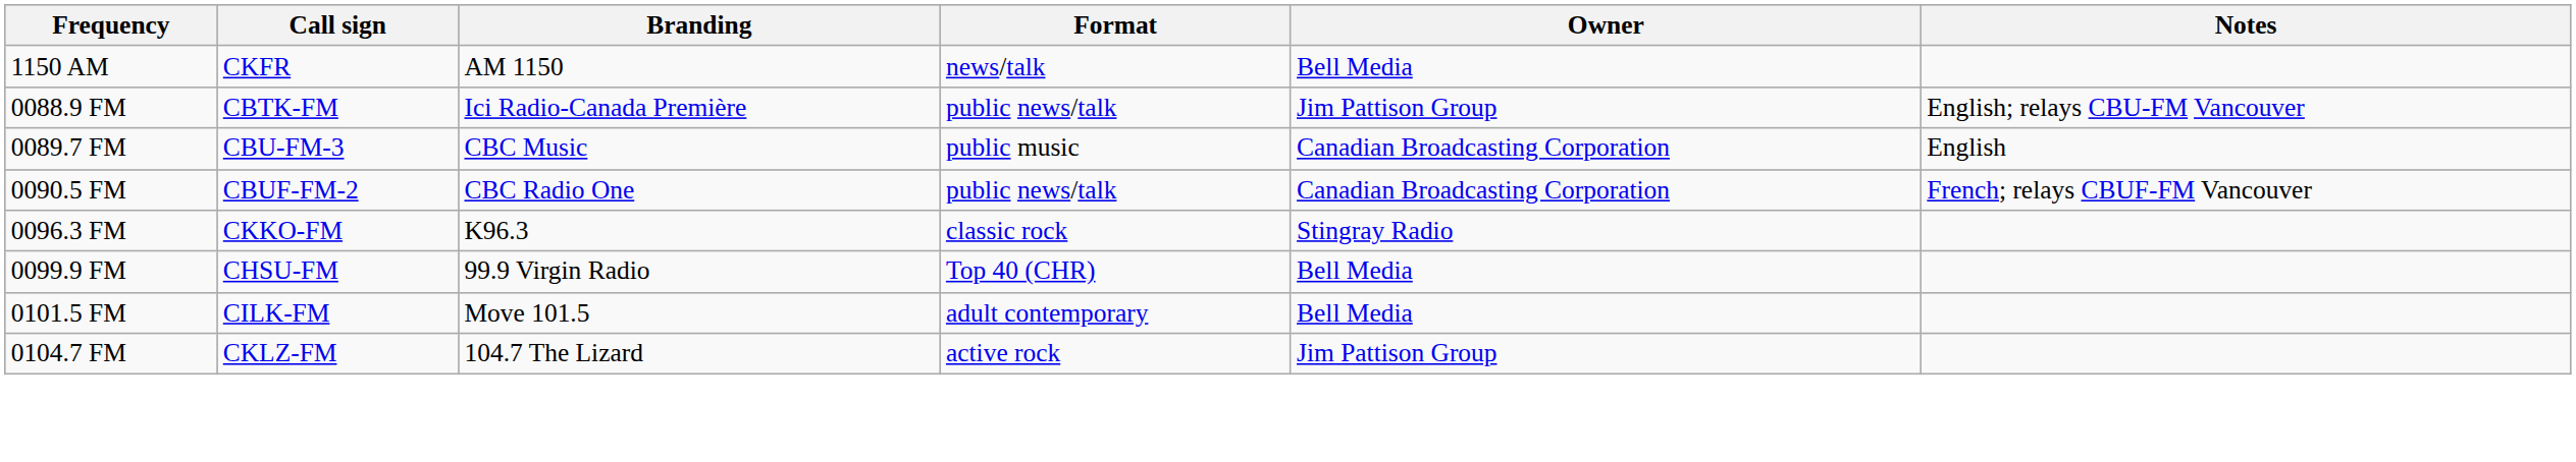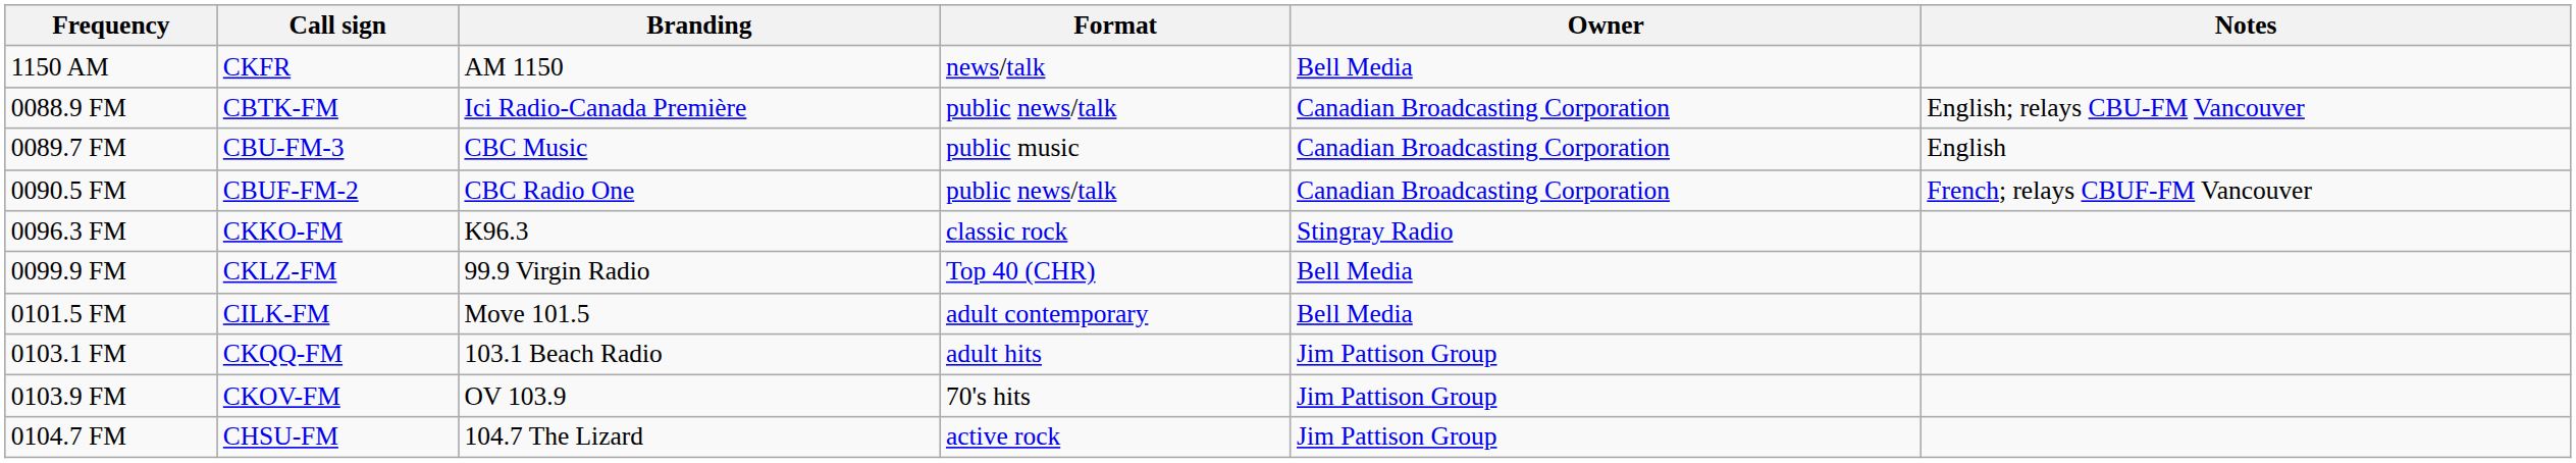 <table class="wikitable sortable"  width="100%">
 <tr>
 <th>Frequency</th>
 <th>Call sign</th>
 <th>Branding</th>
 <th>Format</th>
 <th>Owner</th>
 <th>Notes</th>
 </tr>
 <tr>
 <td>1150 AM</td>
 <td><a href='#'>CKFR</a></td>
 <td>AM 1150</td>
 <td><a href='#'>news</a>/<a href='#'>talk</a></td>
 <td><a href='#'>Bell Media</a></td>
 <td></td>
 </tr>
 <tr>
 <td><span>00</span>88.9 FM</td>
 <td><a href='#'>CBTK-FM</a></td>
 <td><a href='#'>Ici Radio-Canada Première</a></td>
 <td><a href='#'>public</a> <a href='#'>news</a>/<a href='#'>talk</a></td>
-<td><a href='#'>Jim Pattison Group</a></td>
+<td><a href='#'>Canadian Broadcasting Corporation</a></td>
 <td>English; relays <a href='#'>CBU-FM</a> <a href='#'>Vancouver</a></td>
 </tr>
 <tr>
 <td><span>00</span>89.7 FM</td>
 <td><a href='#'>CBU-FM-3</a></td>
 <td><a href='#'>CBC Music</a></td>
 <td><a href='#'>public</a> music</td>
 <td><a href='#'>Canadian Broadcasting Corporation</a></td>
 <td>English</td>
 </tr>
 <tr>
 <td><span>00</span>90.5 FM</td>
 <td><a href='#'>CBUF-FM-2</a></td>
 <td><a href='#'>CBC Radio One</a></td>
 <td><a href='#'>public</a> <a href='#'>news</a>/<a href='#'>talk</a></td>
 <td><a href='#'>Canadian Broadcasting Corporation</a></td>
 <td><a href='#'>French</a>; relays <a href='#'>CBUF-FM</a> Vancouver</td>
 </tr>
 <tr>
 <td><span>00</span>96.3 FM</td>
 <td><a href='#'>CKKO-FM</a></td>
 <td>K96.3</td>
 <td><a href='#'>classic rock</a></td>
 <td><a href='#'>Stingray Radio</a></td>
 <td></td>
 </tr>
 <tr>
 <td><span>00</span>99.9 FM</td>
-<td><a href='#'>CHSU-FM</a></td>
+<td><a href='#'>CKLZ-FM</a></td>
 <td>99.9 Virgin Radio</td>
 <td><a href='#'>Top 40 (CHR)</a></td>
 <td><a href='#'>Bell Media</a></td>
 <td></td>
 </tr>
 <tr>
 <td><span>0</span>101.5 FM</td>
 <td><a href='#'>CILK-FM</a></td>
 <td>Move 101.5</td>
 <td><a href='#'>adult contemporary</a></td>
 <td><a href='#'>Bell Media</a></td>
 <td></td>
 </tr>
 <tr>
+<td><span>0</span>103.1 FM</td>
+<td><a href='#'>CKQQ-FM</a></td>
+<td>103.1 Beach Radio</td>
+<td><a href='#'>adult hits</a></td>
+<td><a href='#'>Jim Pattison Group</a></td>
+<td></td>
+</tr>
+<tr>
+<td><span>0</span>103.9 FM</td>
+<td><a href='#'>CKOV-FM</a></td>
+<td>OV 103.9</td>
+<td>70's hits</td>
+<td><a href='#'>Jim Pattison Group</a></td>
+<td></td>
+</tr>
+<tr>
 <td><span>0</span>104.7 FM</td>
-<td><a href='#'>CKLZ-FM</a></td>
+<td><a href='#'>CHSU-FM</a></td>
 <td>104.7 The Lizard</td>
 <td><a href='#'>active rock</a></td>
 <td><a href='#'>Jim Pattison Group</a></td>
 <td></td>
 </tr>
 </table>
